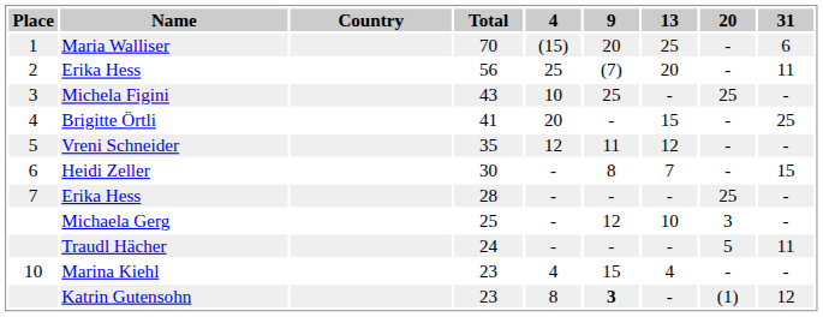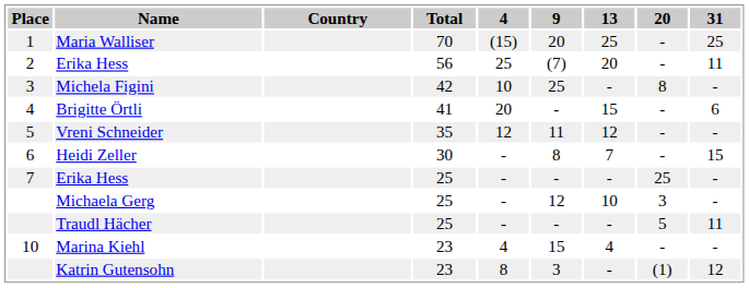 <table border="0" style="border: 1px solid #999; background-color:#FFFFFF; text-align:center; font-size:86%; line-height:15px;">
 <tr align="center" bgcolor="#CCCCCC">
 <th width=35>Place</th>
 <th width=170>Name</th>
 <th width=120>Country</th>
 <th width=50>Total</th>
 <th width=40>4</th>
 <th width=40>9</th>
 <th width=40>13</th>
 <th width=40>20</th>
 <th width=40>31</th>
 </tr>
 <tr bgcolor="#EFEFEF">
 <td>1</td>
 <td align="left"><a href='#'>Maria Walliser</a></td>
 <td align="left"></td>
 <td>70</td>
 <td>(15)</td>
 <td>20</td>
 <td>25</td>
 <td>-</td>
-<td>6</td>
+<td>25</td>
 </tr>
 <tr>
 <td>2</td>
 <td align="left"><a href='#'>Erika Hess</a></td>
 <td align="left"></td>
 <td>56</td>
 <td>25</td>
 <td>(7)</td>
 <td>20</td>
 <td>-</td>
 <td>11</td>
 </tr>
 <tr bgcolor="#EFEFEF">
 <td>3</td>
 <td align="left"><a href='#'>Michela Figini</a></td>
 <td align="left"></td>
-<td>43</td>
+<td>42</td>
 <td>10</td>
 <td>25</td>
 <td>-</td>
-<td>25</td>
+<td>8</td>
 <td>-</td>
 </tr>
 <tr>
 <td>4</td>
 <td align="left"><a href='#'>Brigitte Örtli</a></td>
 <td align="left"></td>
 <td>41</td>
 <td>20</td>
 <td>-</td>
 <td>15</td>
 <td>-</td>
-<td>25</td>
+<td>6</td>
 </tr>
 <tr bgcolor="#EFEFEF">
 <td>5</td>
 <td align="left"><a href='#'>Vreni Schneider</a></td>
 <td align="left"></td>
 <td>35</td>
 <td>12</td>
 <td>11</td>
 <td>12</td>
 <td>-</td>
 <td>-</td>
 </tr>
 <tr>
 <td>6</td>
 <td align="left"><a href='#'>Heidi Zeller</a></td>
 <td align="left"></td>
 <td>30</td>
 <td>-</td>
 <td>8</td>
 <td>7</td>
 <td>-</td>
 <td>15</td>
 </tr>
 <tr bgcolor="#EFEFEF">
 <td>7</td>
 <td align="left"><a href='#'>Erika Hess</a></td>
 <td align="left"></td>
-<td>28</td>
+<td>25</td>
 <td>-</td>
 <td>-</td>
 <td>-</td>
 <td>25</td>
 <td>-</td>
 </tr>
 <tr>
 <td></td>
 <td align="left"><a href='#'>Michaela Gerg</a></td>
 <td align="left"></td>
 <td>25</td>
 <td>-</td>
 <td>12</td>
 <td>10</td>
 <td>3</td>
 <td>-</td>
 </tr>
 <tr bgcolor="#EFEFEF">
 <td></td>
 <td align="left"><a href='#'>Traudl Hächer</a></td>
 <td align="left"></td>
-<td>24</td>
+<td>25</td>
 <td>-</td>
 <td>-</td>
 <td>-</td>
 <td>5</td>
 <td>11</td>
 </tr>
 <tr>
 <td>10</td>
 <td align="left"><a href='#'>Marina Kiehl</a></td>
 <td align="left"></td>
 <td>23</td>
 <td>4</td>
 <td>15</td>
 <td>4</td>
 <td>-</td>
 <td>-</td>
 </tr>
 <tr bgcolor="#EFEFEF">
 <td></td>
 <td align="left"><a href='#'>Katrin Gutensohn</a></td>
 <td align="left"></td>
 <td>23</td>
 <td>8</td>
-<td><strong>3</strong></td>
+<td>3</td>
 <td>-</td>
 <td>(1)</td>
 <td>12</td>
 </tr>
 </table>
